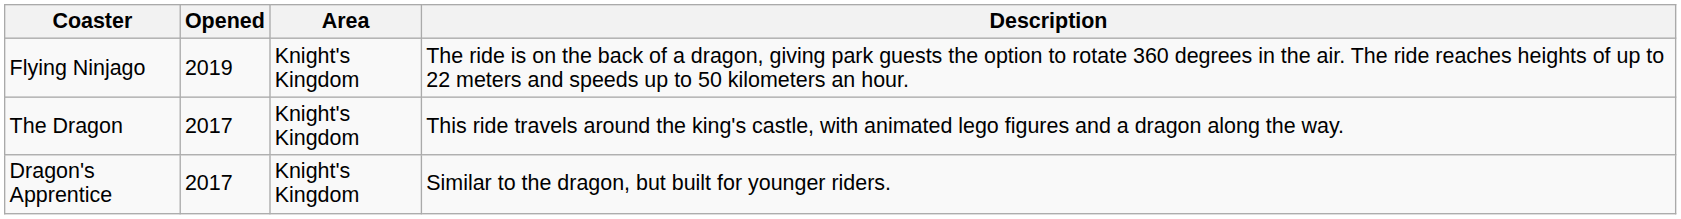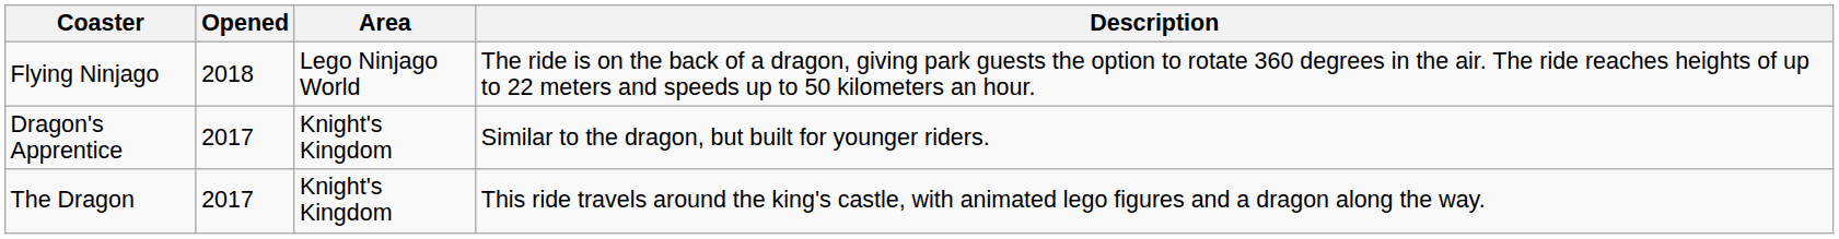 <table class="wikitable sortable">
 <tr>
 <th>Coaster</th>
 <th>Opened</th>
 <th>Area</th>
 <th>Description</th>
 </tr>
 <tr>
 <td>Flying Ninjago</td>
-<td>2019</td>
+<td>2018</td>
+<td>Lego Ninjago World</td>
+<td>The ride is on the back of a dragon, giving park guests the option to rotate 360 degrees in the air. The ride reaches heights of up to 22 meters and speeds up to 50 kilometers an hour.</td>
+</tr>
+<tr>
+<td>Dragon's Apprentice</td>
+<td>2017</td>
 <td>Knight's Kingdom</td>
-<td>The ride is on the back of a dragon, giving park guests the option to rotate 360 degrees in the air. The ride reaches heights of up to 22 meters and speeds up to 50 kilometers an hour.</td>
+<td>Similar to the dragon, but built for younger riders.</td>
 </tr>
 <tr>
 <td>The Dragon</td>
 <td>2017</td>
 <td>Knight's Kingdom</td>
 <td>This ride travels around the king's castle, with animated lego figures and a dragon along the way.</td>
 </tr>
-<tr>
-<td>Dragon's Apprentice</td>
-<td>2017</td>
-<td>Knight's Kingdom</td>
-<td>Similar to the dragon, but built for younger riders.</td>
-</tr>
 </table>
